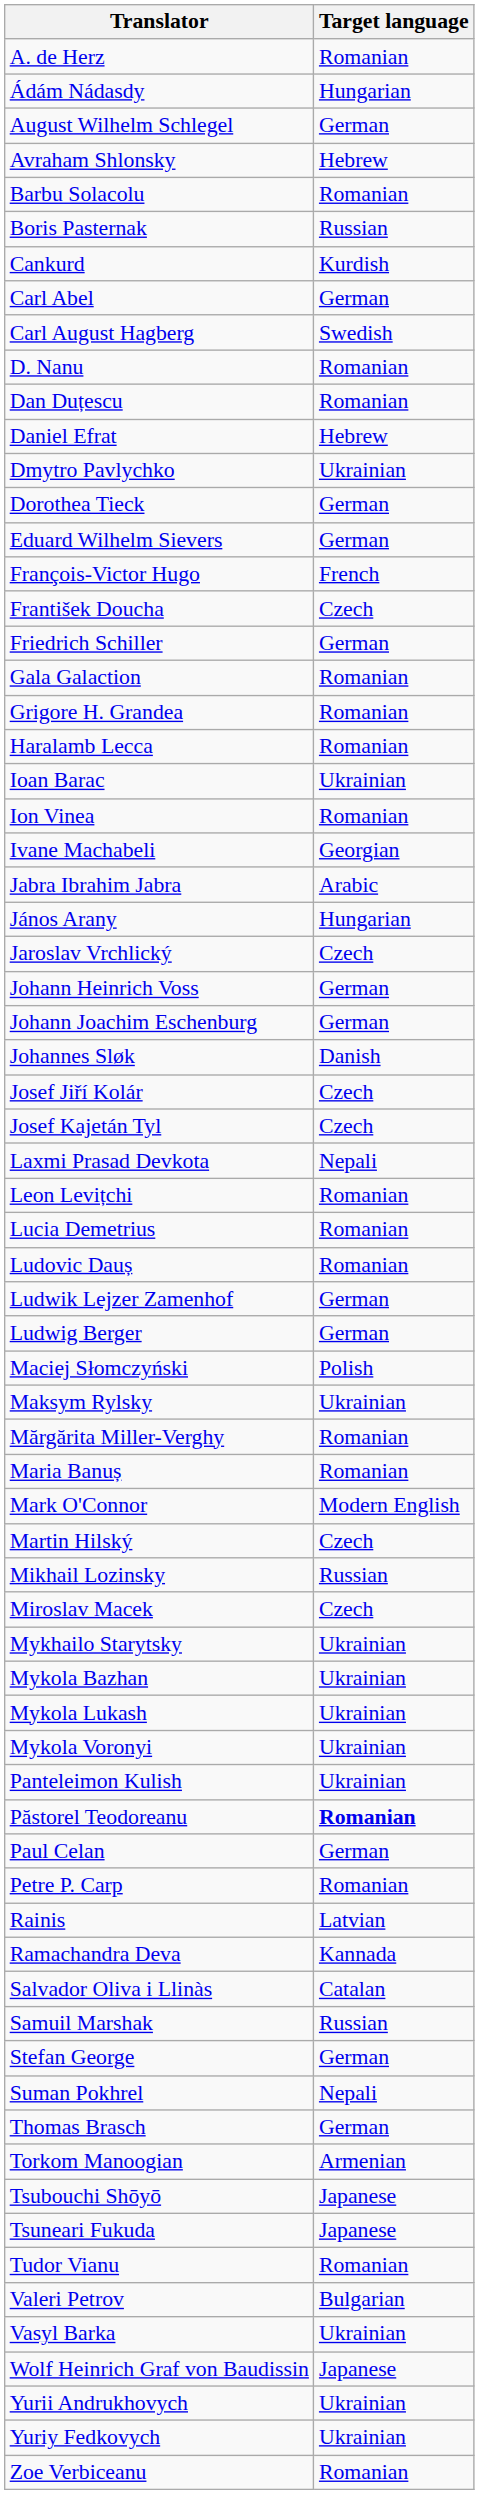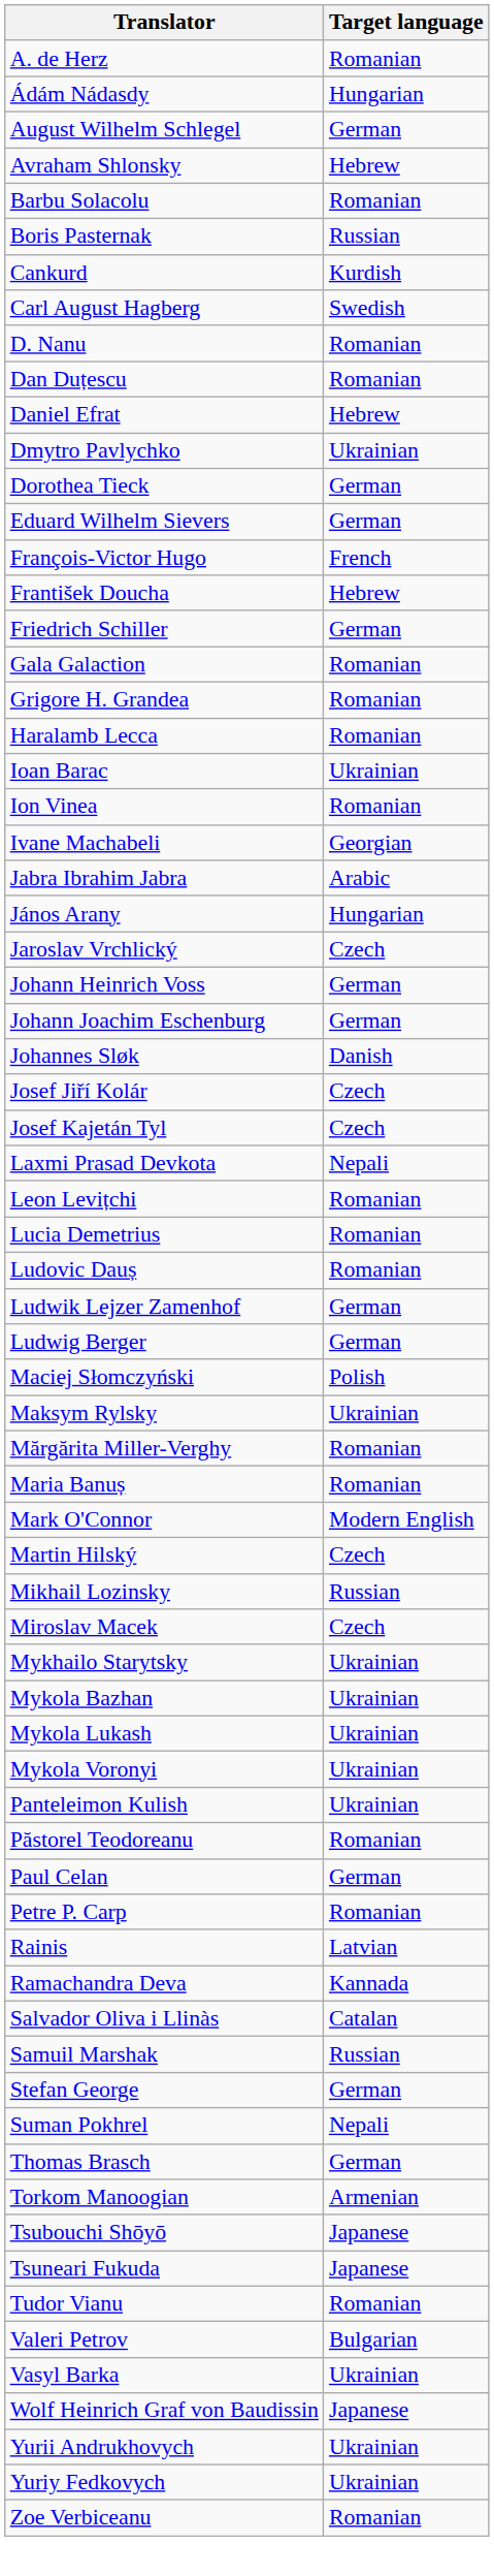 <table class="wikitable sortable">
 <tr>
 <th class=unsortable>Translator</th>
 <th>Target language</th>
 </tr>
 <tr>
 <td><a href='#'>A. de Herz</a></td>
 <td><a href='#'>Romanian</a></td>
 </tr>
 <tr>
 <td><a href='#'>Ádám Nádasdy</a></td>
 <td><a href='#'>Hungarian</a></td>
 </tr>
 <tr>
 <td><a href='#'>August Wilhelm Schlegel</a></td>
 <td><a href='#'>German</a></td>
 </tr>
 <tr>
 <td><a href='#'>Avraham Shlonsky</a></td>
 <td><a href='#'>Hebrew</a></td>
 </tr>
 <tr>
 <td><a href='#'>Barbu Solacolu</a></td>
 <td><a href='#'>Romanian</a></td>
 </tr>
 <tr>
 <td><a href='#'>Boris Pasternak</a></td>
 <td><a href='#'>Russian</a></td>
 </tr>
 <tr>
 <td><a href='#'>Cankurd</a></td>
 <td><a href='#'>Kurdish</a></td>
-</tr>
-<tr>
-<td><a href='#'>Carl Abel</a></td>
-<td><a href='#'>German</a></td>
 </tr>
 <tr>
 <td><a href='#'>Carl August Hagberg</a></td>
 <td><a href='#'>Swedish</a></td>
 </tr>
 <tr>
 <td><a href='#'>D. Nanu</a></td>
 <td><a href='#'>Romanian</a></td>
 </tr>
 <tr>
 <td><a href='#'>Dan Duțescu</a></td>
 <td><a href='#'>Romanian</a></td>
 </tr>
 <tr>
 <td><a href='#'>Daniel Efrat</a></td>
 <td><a href='#'>Hebrew</a></td>
 </tr>
 <tr>
 <td><a href='#'>Dmytro Pavlychko</a></td>
 <td><a href='#'>Ukrainian</a></td>
 </tr>
 <tr>
 <td><a href='#'>Dorothea Tieck</a></td>
 <td><a href='#'>German</a></td>
 </tr>
 <tr>
 <td><a href='#'>Eduard Wilhelm Sievers</a></td>
 <td><a href='#'>German</a></td>
 </tr>
 <tr>
 <td><a href='#'>François-Victor Hugo</a></td>
 <td><a href='#'>French</a></td>
 </tr>
 <tr>
 <td><a href='#'>František Doucha</a></td>
-<td><a href='#'>Czech</a></td>
+<td><a href='#'>Hebrew</a></td>
 </tr>
 <tr>
 <td><a href='#'>Friedrich Schiller</a></td>
 <td><a href='#'>German</a></td>
 </tr>
 <tr>
 <td><a href='#'>Gala Galaction</a></td>
 <td><a href='#'>Romanian</a></td>
 </tr>
 <tr>
 <td><a href='#'>Grigore H. Grandea</a></td>
 <td><a href='#'>Romanian</a></td>
 </tr>
 <tr>
 <td><a href='#'>Haralamb Lecca</a></td>
 <td><a href='#'>Romanian</a></td>
 </tr>
 <tr>
 <td><a href='#'>Ioan Barac</a></td>
 <td><a href='#'>Ukrainian</a></td>
 </tr>
 <tr>
 <td><a href='#'>Ion Vinea</a></td>
 <td><a href='#'>Romanian</a></td>
 </tr>
 <tr>
 <td><a href='#'>Ivane Machabeli</a></td>
 <td><a href='#'>Georgian</a></td>
 </tr>
 <tr>
 <td><a href='#'>Jabra Ibrahim Jabra</a></td>
 <td><a href='#'>Arabic</a></td>
 </tr>
 <tr>
 <td><a href='#'>János Arany</a></td>
 <td><a href='#'>Hungarian</a></td>
 </tr>
 <tr>
 <td><a href='#'>Jaroslav Vrchlický</a></td>
 <td><a href='#'>Czech</a></td>
 </tr>
 <tr>
 <td><a href='#'>Johann Heinrich Voss</a></td>
 <td><a href='#'>German</a></td>
 </tr>
 <tr>
 <td><a href='#'>Johann Joachim Eschenburg</a></td>
 <td><a href='#'>German</a></td>
 </tr>
 <tr>
 <td><a href='#'>Johannes Sløk</a></td>
 <td><a href='#'>Danish</a></td>
 </tr>
 <tr>
 <td><a href='#'>Josef Jiří Kolár</a></td>
 <td><a href='#'>Czech</a></td>
 </tr>
 <tr>
 <td><a href='#'>Josef Kajetán Tyl</a></td>
 <td><a href='#'>Czech</a></td>
 </tr>
 <tr>
 <td><a href='#'>Laxmi Prasad Devkota</a></td>
 <td><a href='#'>Nepali</a></td>
 </tr>
 <tr>
 <td><a href='#'>Leon Levițchi</a></td>
 <td><a href='#'>Romanian</a></td>
 </tr>
 <tr>
 <td><a href='#'>Lucia Demetrius</a></td>
 <td><a href='#'>Romanian</a></td>
 </tr>
 <tr>
 <td><a href='#'>Ludovic Dauș</a></td>
 <td><a href='#'>Romanian</a></td>
 </tr>
 <tr>
 <td><a href='#'>Ludwik Lejzer Zamenhof</a></td>
 <td><a href='#'>German</a></td>
 </tr>
 <tr>
 <td><a href='#'>Ludwig Berger</a></td>
 <td><a href='#'>German</a></td>
 </tr>
 <tr>
 <td><a href='#'>Maciej Słomczyński</a></td>
 <td><a href='#'>Polish</a></td>
 </tr>
 <tr>
 <td><a href='#'>Maksym Rylsky</a></td>
 <td><a href='#'>Ukrainian</a></td>
 </tr>
 <tr>
 <td><a href='#'>Mărgărita Miller-Verghy</a></td>
 <td><a href='#'>Romanian</a></td>
 </tr>
 <tr>
 <td><a href='#'>Maria Banuș</a></td>
 <td><a href='#'>Romanian</a></td>
 </tr>
 <tr>
 <td><a href='#'>Mark O'Connor</a></td>
 <td><a href='#'>Modern English</a></td>
 </tr>
 <tr>
 <td><a href='#'>Martin Hilský</a></td>
 <td><a href='#'>Czech</a></td>
 </tr>
 <tr>
 <td><a href='#'>Mikhail Lozinsky</a></td>
 <td><a href='#'>Russian</a></td>
 </tr>
 <tr>
 <td><a href='#'>Miroslav Macek</a></td>
 <td><a href='#'>Czech</a></td>
 </tr>
 <tr>
 <td><a href='#'>Mykhailo Starytsky</a></td>
 <td><a href='#'>Ukrainian</a></td>
 </tr>
 <tr>
 <td><a href='#'>Mykola Bazhan</a></td>
 <td><a href='#'>Ukrainian</a></td>
 </tr>
 <tr>
 <td><a href='#'>Mykola Lukash</a></td>
 <td><a href='#'>Ukrainian</a></td>
 </tr>
 <tr>
 <td><a href='#'>Mykola Voronyi</a></td>
 <td><a href='#'>Ukrainian</a></td>
 </tr>
 <tr>
 <td><a href='#'>Panteleimon Kulish</a></td>
 <td><a href='#'>Ukrainian</a></td>
 </tr>
 <tr>
 <td><a href='#'>Păstorel Teodoreanu</a></td>
-<td><strong><a href='#'>Romanian</a></strong></td>
+<td><a href='#'>Romanian</a></td>
 </tr>
 <tr>
 <td><a href='#'>Paul Celan</a></td>
 <td><a href='#'>German</a></td>
 </tr>
 <tr>
 <td><a href='#'>Petre P. Carp</a></td>
 <td><a href='#'>Romanian</a></td>
 </tr>
 <tr>
 <td><a href='#'>Rainis</a></td>
 <td><a href='#'>Latvian</a></td>
 </tr>
 <tr>
 <td><a href='#'>Ramachandra Deva</a></td>
 <td><a href='#'>Kannada</a></td>
 </tr>
 <tr>
 <td><a href='#'>Salvador Oliva i Llinàs</a></td>
 <td><a href='#'>Catalan</a></td>
 </tr>
 <tr>
 <td><a href='#'>Samuil Marshak</a></td>
 <td><a href='#'>Russian</a></td>
 </tr>
 <tr>
 <td><a href='#'>Stefan George</a></td>
 <td><a href='#'>German</a></td>
 </tr>
 <tr>
 <td><a href='#'>Suman Pokhrel</a></td>
 <td><a href='#'>Nepali</a></td>
 </tr>
 <tr>
 <td><a href='#'>Thomas Brasch</a></td>
 <td><a href='#'>German</a></td>
 </tr>
 <tr>
 <td><a href='#'>Torkom Manoogian</a></td>
 <td><a href='#'>Armenian</a></td>
 </tr>
 <tr>
 <td><a href='#'>Tsubouchi Shōyō</a></td>
 <td><a href='#'>Japanese</a></td>
 </tr>
 <tr>
 <td><a href='#'>Tsuneari Fukuda</a></td>
 <td><a href='#'>Japanese</a></td>
 </tr>
 <tr>
 <td><a href='#'>Tudor Vianu</a></td>
 <td><a href='#'>Romanian</a></td>
 </tr>
 <tr>
 <td><a href='#'>Valeri Petrov</a></td>
 <td><a href='#'>Bulgarian</a></td>
 </tr>
 <tr>
 <td><a href='#'>Vasyl Barka</a></td>
 <td><a href='#'>Ukrainian</a></td>
 </tr>
 <tr>
 <td><a href='#'>Wolf Heinrich Graf von Baudissin</a></td>
 <td><a href='#'>Japanese</a></td>
 </tr>
 <tr>
 <td><a href='#'>Yurii Andrukhovych</a></td>
 <td><a href='#'>Ukrainian</a></td>
 </tr>
 <tr>
 <td><a href='#'>Yuriy Fedkovych</a></td>
 <td><a href='#'>Ukrainian</a></td>
 </tr>
 <tr>
 <td><a href='#'>Zoe Verbiceanu</a></td>
 <td><a href='#'>Romanian</a></td>
 </tr>
 </table>
